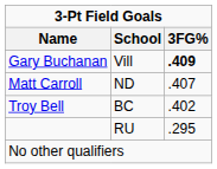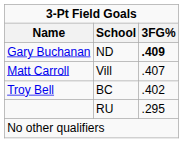 <table class="wikitable">
 <tr>
 <td colspan=3 style="text-align:center;"><strong>3-Pt Field Goals</strong></td>
 </tr>
 <tr>
 <th>Name</th>
 <th>School</th>
 <th>3FG%</th>
 </tr>
 <tr>
 <td><a href='#'>Gary Buchanan</a></td>
-<td>Vill</td>
+<td>ND</td>
 <td><strong>.409</strong></td>
 </tr>
 <tr>
 <td><a href='#'>Matt Carroll</a></td>
-<td>ND</td>
+<td>Vill</td>
 <td>.407</td>
 </tr>
 <tr>
 <td><a href='#'>Troy Bell</a></td>
 <td>BC</td>
 <td>.402</td>
 </tr>
 <tr>
 <td></td>
 <td>RU</td>
 <td>.295</td>
 </tr>
 <tr>
 <td colspan="3">No other qualifiers</td>
 </tr>
 </table>
